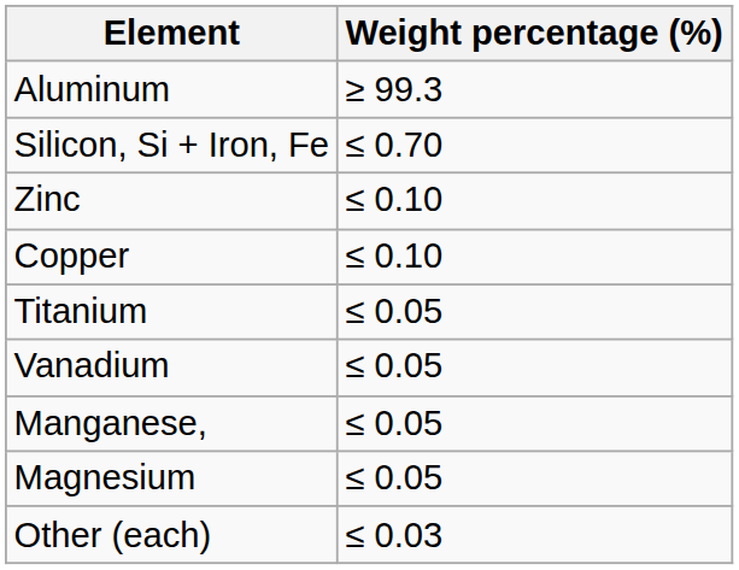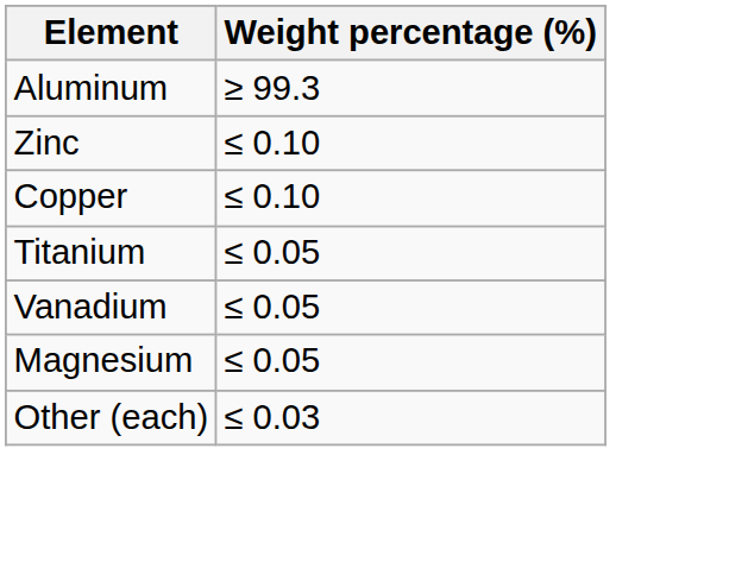 <table class="wikitable">
 <tr>
 <th>Element</th>
 <th>Weight percentage (%)</th>
 </tr>
 <tr>
 <td>Aluminum</td>
 <td>≥ 99.3</td>
-</tr>
-<tr>
-<td>Silicon, Si + Iron, Fe</td>
-<td>≤ 0.70</td>
 </tr>
 <tr>
 <td>Zinc</td>
 <td>≤ 0.10</td>
 </tr>
 <tr>
 <td>Copper</td>
 <td>≤ 0.10</td>
 </tr>
 <tr>
 <td>Titanium</td>
 <td>≤ 0.05</td>
 </tr>
 <tr>
 <td>Vanadium</td>
 <td>≤ 0.05</td>
 </tr>
 <tr>
-<td>Manganese,</td>
-<td>≤ 0.05</td>
-</tr>
-<tr>
 <td>Magnesium</td>
 <td>≤ 0.05</td>
 </tr>
 <tr>
 <td>Other (each)</td>
 <td>≤ 0.03</td>
 </tr>
 </table>
